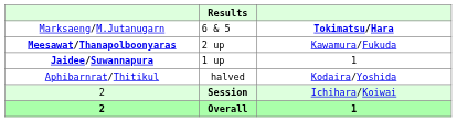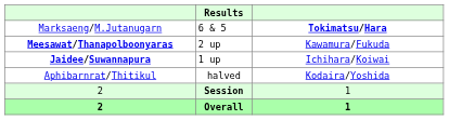 <table border="1" cellpadding="3" style="border-collapse:collapse; text-align:center;">
 <tr style="background:#dfd;">
 <th style="width:20em;"></th>
 <th style="width:5.5em;">Results</th>
 <th style="width:20em;"></th>
 </tr>
 <tr>
 <td><a href='#'>Marksaeng</a>/<a href='#'>M.Jutanugarn</a></td>
 <td align=left> 6 & 5</td>
 <td><strong><a href='#'>Tokimatsu</a>/<a href='#'>Hara</a></strong></td>
 </tr>
 <tr>
 <td><strong><a href='#'>Meesawat</a>/<a href='#'>Thanapolboonyaras</a></strong></td>
 <td align=left> 2 up</td>
 <td><a href='#'>Kawamura</a>/<a href='#'>Fukuda</a></td>
 </tr>
 <tr>
 <td><strong><a href='#'>Jaidee</a>/<a href='#'>Suwannapura</a></strong></td>
 <td align=left> 1 up</td>
-<td>1</td>
+<td><a href='#'>Ichihara</a>/<a href='#'>Koiwai</a></td>
 </tr>
 <tr>
 <td><a href='#'>Aphibarnrat</a>/<a href='#'>Thitikul</a></td>
 <td>halved</td>
 <td><a href='#'>Kodaira</a>/<a href='#'>Yoshida</a></td>
 </tr>
 <tr style="background:#dfd;">
 <td>2</td>
 <td><strong>Session</strong></td>
-<td><a href='#'>Ichihara</a>/<a href='#'>Koiwai</a></td>
+<td>1</td>
 </tr>
 <tr style="background:#afa;">
 <th>2</th>
 <th>Overall</th>
 <th>1</th>
 </tr>
 </table>
